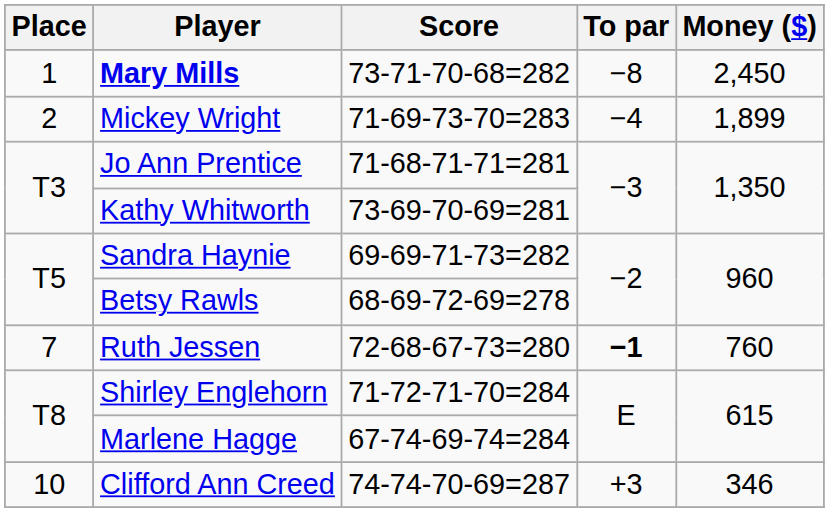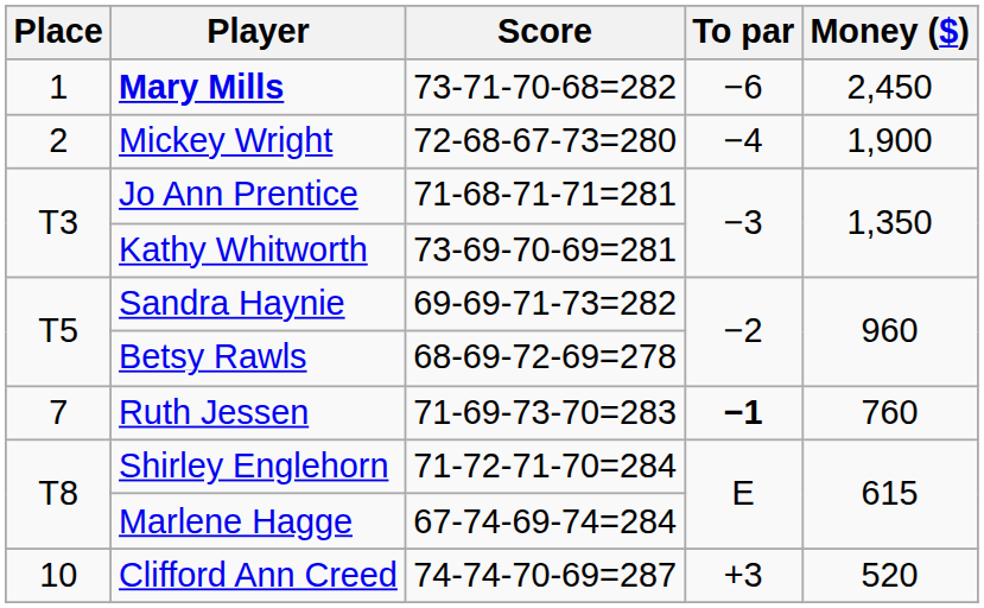 <table class="wikitable">
 <tr>
 <th>Place</th>
 <th>Player</th>
 <th>Score</th>
 <th>To par</th>
 <th>Money (<a href='#'>$</a>)</th>
 </tr>
 <tr>
 <td align=center>1</td>
 <td> <strong><a href='#'>Mary Mills</a></strong></td>
 <td>73-71-70-68=282</td>
-<td align=center>−8</td>
+<td align=center>−6</td>
 <td align=center>2,450</td>
 </tr>
 <tr>
 <td align=center>2</td>
 <td> <a href='#'>Mickey Wright</a></td>
-<td>71-69-73-70=283</td>
+<td>72-68-67-73=280</td>
 <td align=center>−4</td>
-<td align=center>1,899</td>
+<td align=center>1,900</td>
 </tr>
 <tr>
 <td align=center rowspan=2>T3</td>
 <td> <a href='#'>Jo Ann Prentice</a></td>
 <td>71-68-71-71=281</td>
 <td align=center rowspan=2>−3</td>
 <td align=center rowspan=2>1,350</td>
 </tr>
 <tr>
 <td> <a href='#'>Kathy Whitworth</a></td>
 <td>73-69-70-69=281</td>
 </tr>
 <tr>
 <td align=center rowspan=2>T5</td>
 <td> <a href='#'>Sandra Haynie</a></td>
 <td>69-69-71-73=282</td>
 <td align=center rowspan=2>−2</td>
 <td align=center rowspan=2>960</td>
 </tr>
 <tr>
 <td> <a href='#'>Betsy Rawls</a></td>
 <td>68-69-72-69=278</td>
 </tr>
 <tr>
 <td align=center>7</td>
 <td> <a href='#'>Ruth Jessen</a></td>
-<td>72-68-67-73=280</td>
+<td>71-69-73-70=283</td>
 <td align=center><strong>−1</strong></td>
 <td align=center>760</td>
 </tr>
 <tr>
 <td align=center rowspan=2>T8</td>
 <td> <a href='#'>Shirley Englehorn</a></td>
 <td>71-72-71-70=284</td>
 <td align=center rowspan=2>E</td>
 <td align=center rowspan=2>615</td>
 </tr>
 <tr>
 <td> <a href='#'>Marlene Hagge</a></td>
 <td>67-74-69-74=284</td>
 </tr>
 <tr>
 <td align=center>10</td>
 <td> <a href='#'>Clifford Ann Creed</a></td>
 <td>74-74-70-69=287</td>
 <td align=center>+3</td>
-<td align=center>346</td>
+<td align=center>520</td>
 </tr>
 </table>
